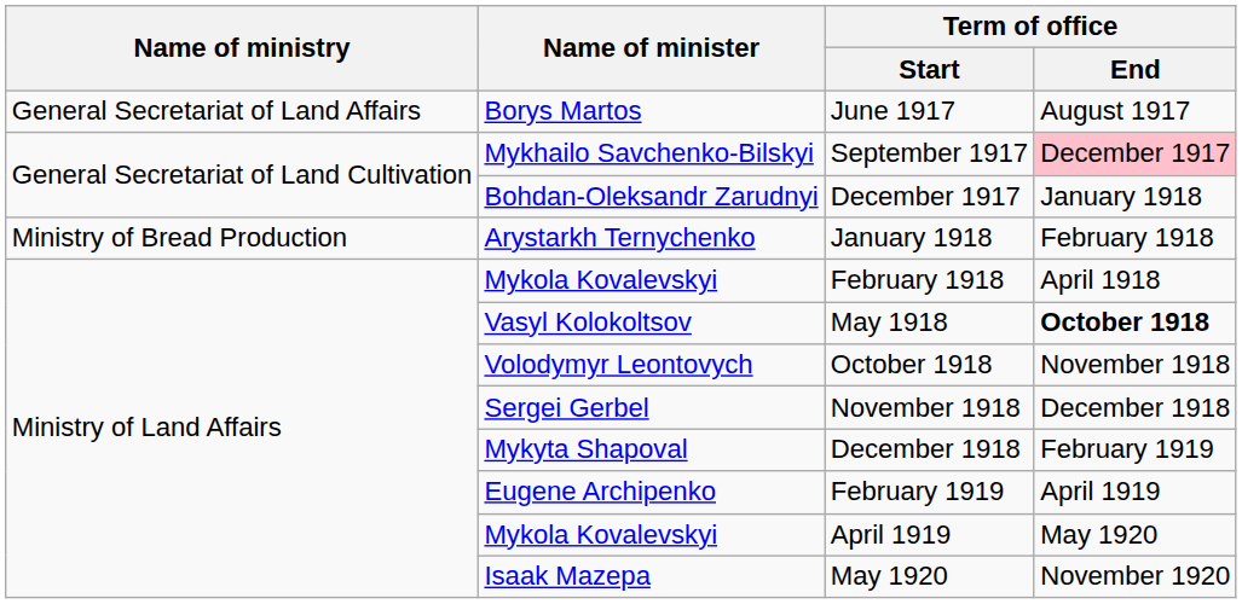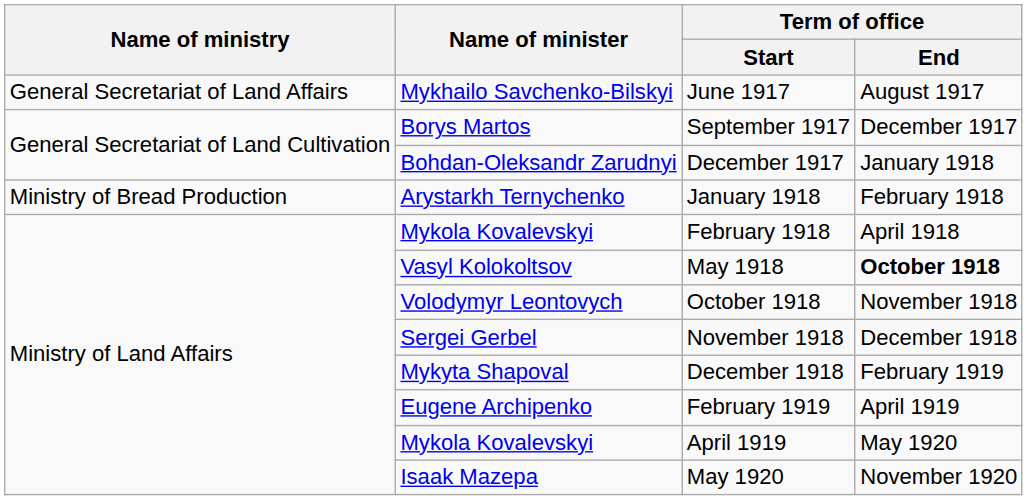 <table class="wikitable">
 <tr>
 <th rowspan="2">Name of ministry</th>
 <th rowspan="2">Name of minister</th>
 <th colspan="2">Term of office</th>
 </tr>
 <tr>
 <th>Start</th>
 <th>End</th>
 </tr>
 <tr>
 <td>General Secretariat of Land Affairs</td>
-<td><a href='#'>Borys Martos</a></td>
+<td><a href='#'>Mykhailo Savchenko-Bilskyi</a></td>
 <td>June 1917</td>
 <td>August 1917</td>
 </tr>
 <tr>
 <td rowspan="2">General Secretariat of Land Cultivation</td>
-<td><a href='#'>Mykhailo Savchenko-Bilskyi</a></td>
+<td><a href='#'>Borys Martos</a></td>
 <td>September 1917</td>
-<td style="background: pink;">December 1917</td>
+<td>December 1917</td>
 </tr>
 <tr>
 <td><a href='#'>Bohdan-Oleksandr Zarudnyi</a></td>
 <td>December 1917</td>
 <td>January 1918</td>
 </tr>
 <tr>
 <td>Ministry of Bread Production</td>
 <td><a href='#'>Arystarkh Ternychenko</a></td>
 <td>January 1918</td>
 <td>February 1918</td>
 </tr>
 <tr>
 <td rowspan="8">Ministry of Land Affairs</td>
 <td><a href='#'>Mykola Kovalevskyi</a></td>
 <td>February 1918</td>
 <td>April 1918</td>
 </tr>
 <tr>
 <td><a href='#'>Vasyl Kolokoltsov</a></td>
 <td>May 1918</td>
 <td><strong>October 1918</strong></td>
 </tr>
 <tr>
 <td><a href='#'>Volodymyr Leontovych</a></td>
 <td>October 1918</td>
 <td>November 1918</td>
 </tr>
 <tr>
 <td><a href='#'>Sergei Gerbel</a></td>
 <td>November 1918</td>
 <td>December 1918</td>
 </tr>
 <tr>
 <td><a href='#'>Mykyta Shapoval</a></td>
 <td>December 1918</td>
 <td>February 1919</td>
 </tr>
 <tr>
 <td><a href='#'>Eugene Archipenko</a></td>
 <td>February 1919</td>
 <td>April 1919</td>
 </tr>
 <tr>
 <td><a href='#'>Mykola Kovalevskyi</a></td>
 <td>April 1919</td>
 <td>May 1920</td>
 </tr>
 <tr>
 <td><a href='#'>Isaak Mazepa</a></td>
 <td>May 1920</td>
 <td>November 1920</td>
 </tr>
 </table>
